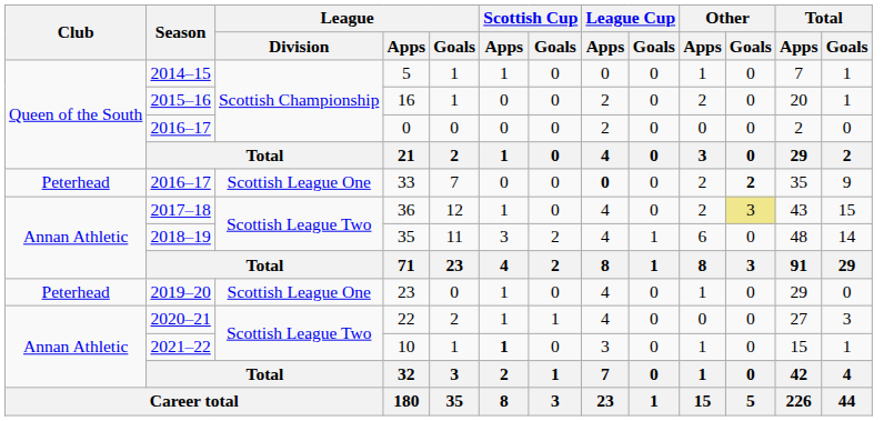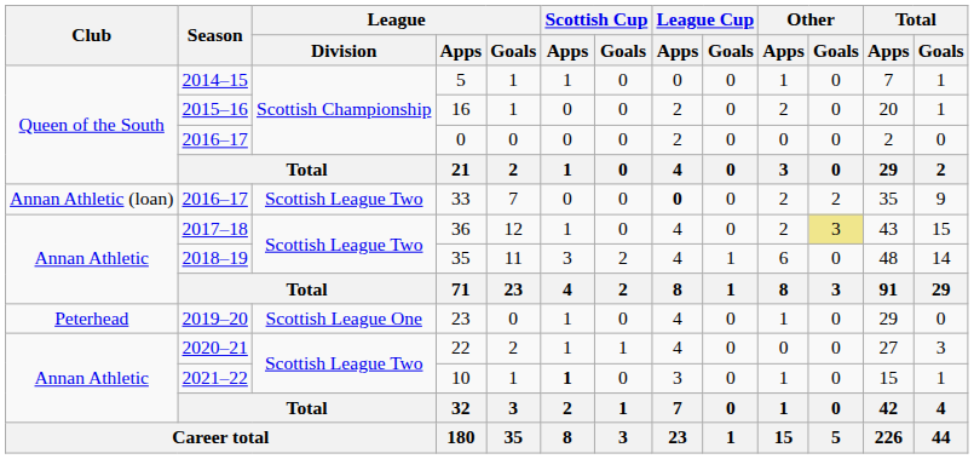 <table class="wikitable" style="text-align:center">
 <tr>
 <th rowspan="2">Club</th>
 <th rowspan="2">Season</th>
 <th colspan="3">League</th>
 <th colspan="2"><a href='#'>Scottish Cup</a></th>
 <th colspan="2"><a href='#'>League Cup</a></th>
 <th colspan="2">Other</th>
 <th colspan="2">Total</th>
 </tr>
 <tr>
 <th>Division</th>
 <th>Apps</th>
 <th>Goals</th>
 <th>Apps</th>
 <th>Goals</th>
 <th>Apps</th>
 <th>Goals</th>
 <th>Apps</th>
 <th>Goals</th>
 <th>Apps</th>
 <th>Goals</th>
 </tr>
 <tr>
 <td rowspan="4"><a href='#'>Queen of the South</a></td>
 <td><a href='#'>2014–15</a></td>
 <td rowspan="3"><a href='#'>Scottish Championship</a></td>
 <td>5</td>
 <td>1</td>
 <td>1</td>
 <td>0</td>
 <td>0</td>
 <td>0</td>
 <td>1</td>
 <td>0</td>
 <td>7</td>
 <td>1</td>
 </tr>
 <tr>
 <td><a href='#'>2015–16</a></td>
 <td>16</td>
 <td>1</td>
 <td>0</td>
 <td>0</td>
 <td>2</td>
 <td>0</td>
 <td>2</td>
 <td>0</td>
 <td>20</td>
 <td>1</td>
 </tr>
 <tr>
 <td><a href='#'>2016–17</a></td>
 <td>0</td>
 <td>0</td>
 <td>0</td>
 <td>0</td>
 <td>2</td>
 <td>0</td>
 <td>0</td>
 <td>0</td>
 <td>2</td>
 <td>0</td>
 </tr>
 <tr>
 <th colspan="2">Total</th>
 <th>21</th>
 <th>2</th>
 <th>1</th>
 <th>0</th>
 <th>4</th>
 <th>0</th>
 <th>3</th>
 <th>0</th>
 <th>29</th>
 <th>2</th>
 </tr>
 <tr>
-<td><a href='#'>Peterhead</a></td>
+<td><a href='#'>Annan Athletic</a> (loan)</td>
 <td><a href='#'>2016–17</a></td>
-<td><a href='#'>Scottish League One</a></td>
+<td><a href='#'>Scottish League Two</a></td>
 <td>33</td>
 <td>7</td>
 <td>0</td>
 <td>0</td>
 <td><strong>0</strong></td>
 <td>0</td>
 <td>2</td>
-<td><strong>2</strong></td>
+<td>2</td>
 <td>35</td>
 <td>9</td>
 </tr>
 <tr>
 <td rowspan="3"><a href='#'>Annan Athletic</a></td>
 <td><a href='#'>2017–18</a></td>
 <td rowspan="2"><a href='#'>Scottish League Two</a></td>
 <td>36</td>
 <td>12</td>
 <td>1</td>
 <td>0</td>
 <td>4</td>
 <td>0</td>
 <td>2</td>
 <td style="background: khaki;">3</td>
 <td>43</td>
 <td>15</td>
 </tr>
 <tr>
 <td><a href='#'>2018–19</a></td>
 <td>35</td>
 <td>11</td>
 <td>3</td>
 <td>2</td>
 <td>4</td>
 <td>1</td>
 <td>6</td>
 <td>0</td>
 <td>48</td>
 <td>14</td>
 </tr>
 <tr>
 <th colspan="2">Total</th>
 <th>71</th>
 <th>23</th>
 <th>4</th>
 <th>2</th>
 <th>8</th>
 <th>1</th>
 <th>8</th>
 <th>3</th>
 <th>91</th>
 <th>29</th>
 </tr>
 <tr>
 <td><a href='#'>Peterhead</a></td>
 <td><a href='#'>2019–20</a></td>
 <td><a href='#'>Scottish League One</a></td>
 <td>23</td>
 <td>0</td>
 <td>1</td>
 <td>0</td>
 <td>4</td>
 <td>0</td>
 <td>1</td>
 <td>0</td>
 <td>29</td>
 <td>0</td>
 </tr>
 <tr>
 <td rowspan="3"><a href='#'>Annan Athletic</a></td>
 <td><a href='#'>2020–21</a></td>
 <td rowspan="2"><a href='#'>Scottish League Two</a></td>
 <td>22</td>
 <td>2</td>
 <td>1</td>
 <td>1</td>
 <td>4</td>
 <td>0</td>
 <td>0</td>
 <td>0</td>
 <td>27</td>
 <td>3</td>
 </tr>
 <tr>
 <td><a href='#'>2021–22</a></td>
 <td>10</td>
 <td>1</td>
 <td><strong>1</strong></td>
 <td>0</td>
 <td>3</td>
 <td>0</td>
 <td>1</td>
 <td>0</td>
 <td>15</td>
 <td>1</td>
 </tr>
 <tr>
 <th colspan="2">Total</th>
 <th>32</th>
 <th>3</th>
 <th>2</th>
 <th>1</th>
 <th>7</th>
 <th>0</th>
 <th>1</th>
 <th>0</th>
 <th>42</th>
 <th>4</th>
 </tr>
 <tr>
 <th colspan="3">Career total</th>
 <th>180</th>
 <th>35</th>
 <th>8</th>
 <th>3</th>
 <th>23</th>
 <th>1</th>
 <th>15</th>
 <th>5</th>
 <th>226</th>
 <th>44</th>
 </tr>
 </table>
